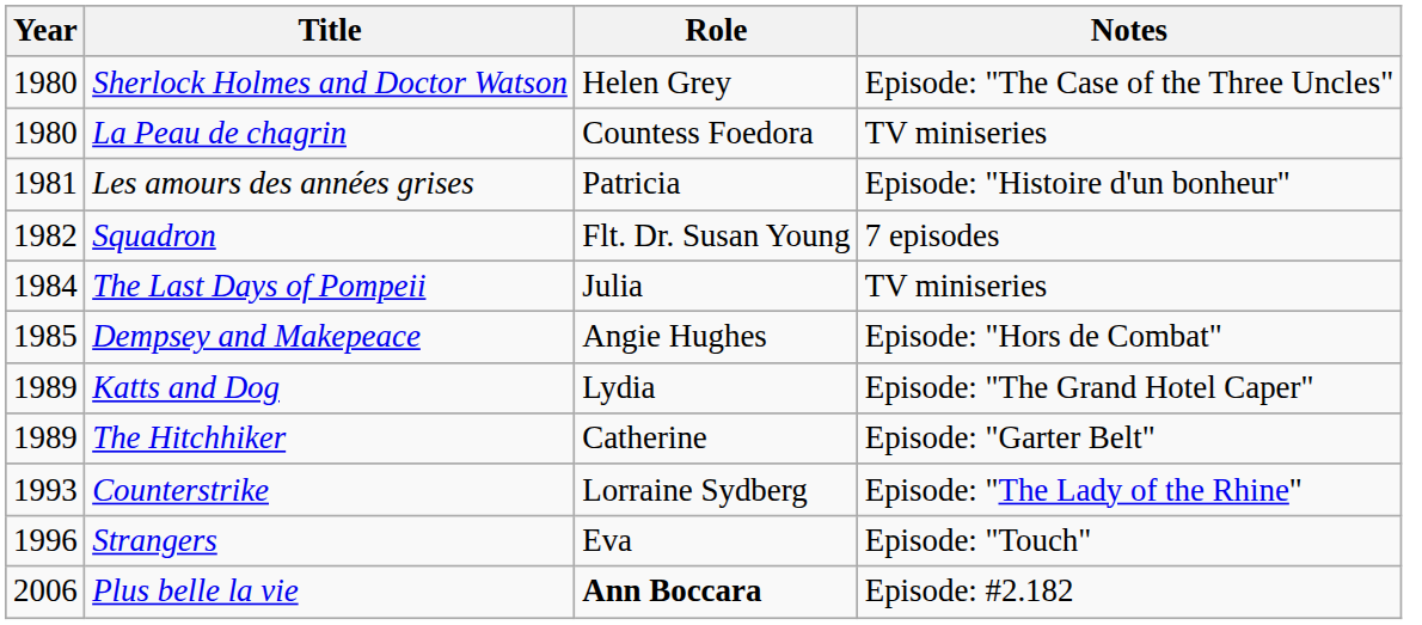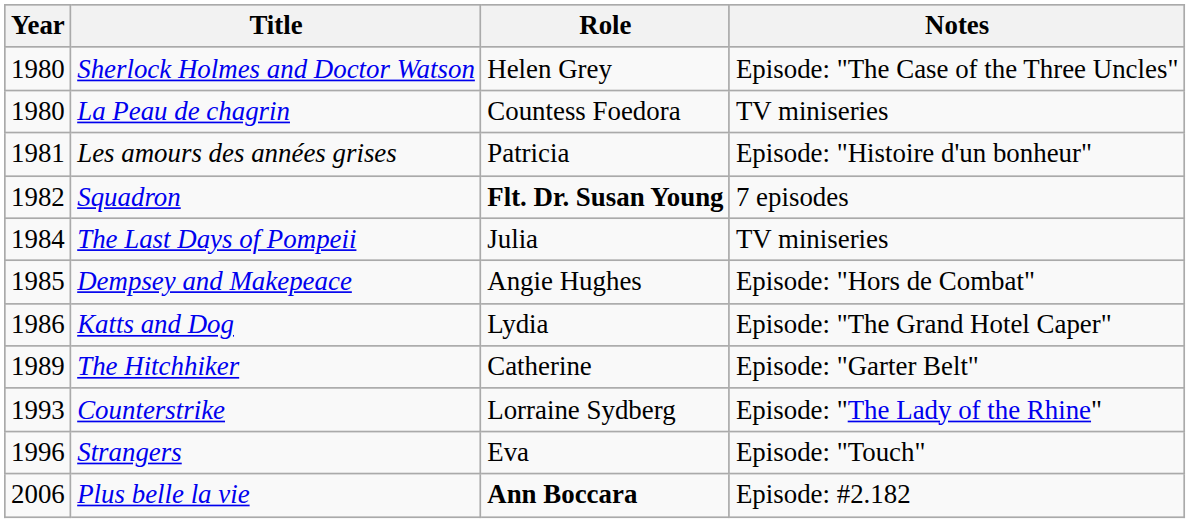 <table class="wikitable sortable">
 <tr>
 <th>Year</th>
 <th>Title</th>
 <th>Role</th>
 <th>Notes</th>
 </tr>
 <tr>
 <td>1980</td>
 <td><em><a href='#'>Sherlock Holmes and Doctor Watson</a></em></td>
 <td>Helen Grey</td>
 <td>Episode: "The Case of the Three Uncles"</td>
 </tr>
 <tr>
 <td>1980</td>
 <td><em><a href='#'>La Peau de chagrin</a></em></td>
 <td>Countess Foedora</td>
 <td>TV miniseries</td>
 </tr>
 <tr>
 <td>1981</td>
 <td><em>Les amours des années grises</em></td>
 <td>Patricia</td>
 <td>Episode: "Histoire d'un bonheur"</td>
 </tr>
 <tr>
 <td>1982</td>
 <td><em><a href='#'>Squadron</a></em></td>
-<td>Flt. Dr. Susan Young</td>
+<td><strong>Flt. Dr. Susan Young</strong></td>
 <td>7 episodes</td>
 </tr>
 <tr>
 <td>1984</td>
 <td><em><a href='#'>The Last Days of Pompeii</a></em></td>
 <td>Julia</td>
 <td>TV miniseries</td>
 </tr>
 <tr>
 <td>1985</td>
 <td><em><a href='#'>Dempsey and Makepeace</a></em></td>
 <td>Angie Hughes</td>
 <td>Episode: "Hors de Combat"</td>
 </tr>
 <tr>
-<td>1989</td>
+<td>1986</td>
 <td><em><a href='#'>Katts and Dog</a></em></td>
 <td>Lydia</td>
 <td>Episode: "The Grand Hotel Caper"</td>
 </tr>
 <tr>
 <td>1989</td>
 <td><em><a href='#'>The Hitchhiker</a></em></td>
 <td>Catherine</td>
 <td>Episode: "Garter Belt"</td>
 </tr>
 <tr>
 <td>1993</td>
 <td><em><a href='#'>Counterstrike</a></em></td>
 <td>Lorraine Sydberg</td>
 <td>Episode: "<a href='#'>The Lady of the Rhine</a>"</td>
 </tr>
 <tr>
 <td>1996</td>
 <td><em><a href='#'>Strangers</a></em></td>
 <td>Eva</td>
 <td>Episode: "Touch"</td>
 </tr>
 <tr>
 <td>2006</td>
 <td><em><a href='#'>Plus belle la vie</a></em></td>
 <td><strong>Ann Boccara</strong></td>
 <td>Episode: #2.182</td>
 </tr>
 </table>
